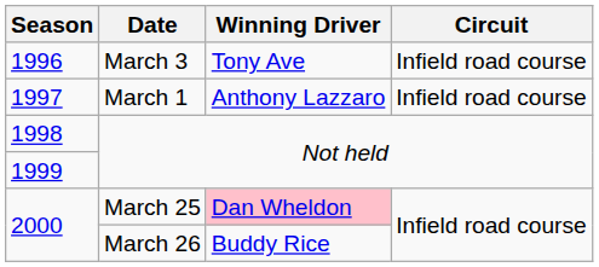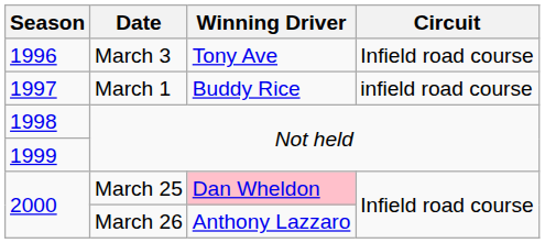 <table class="wikitable" style="font-size: 95%;">
 <tr>
 <th>Season</th>
 <th>Date</th>
 <th>Winning Driver</th>
 <th>Circuit</th>
 </tr>
 <tr>
 <td><a href='#'>1996</a></td>
 <td>March 3</td>
 <td> <a href='#'>Tony Ave</a></td>
 <td>Infield road course</td>
 </tr>
 <tr>
 <td><a href='#'>1997</a></td>
 <td>March 1</td>
-<td> <a href='#'>Anthony Lazzaro</a></td>
-<td>Infield road course</td>
+<td> <a href='#'>Buddy Rice</a></td>
+<td> infield road course</td>
 </tr>
 <tr>
 <td><a href='#'>1998</a></td>
 <td colspan=4 rowspan=2 align=center><em>Not held</em></td>
 </tr>
 <tr>
 <td><a href='#'>1999</a></td>
 </tr>
 <tr>
 <td rowspan=2><a href='#'>2000</a></td>
 <td>March 25</td>
 <td style="background: pink;"> <a href='#'>Dan Wheldon</a></td>
 <td rowspan=2>Infield road course</td>
 </tr>
 <tr>
 <td>March 26</td>
-<td> <a href='#'>Buddy Rice</a></td>
+<td> <a href='#'>Anthony Lazzaro</a></td>
 </tr>
 </table>
